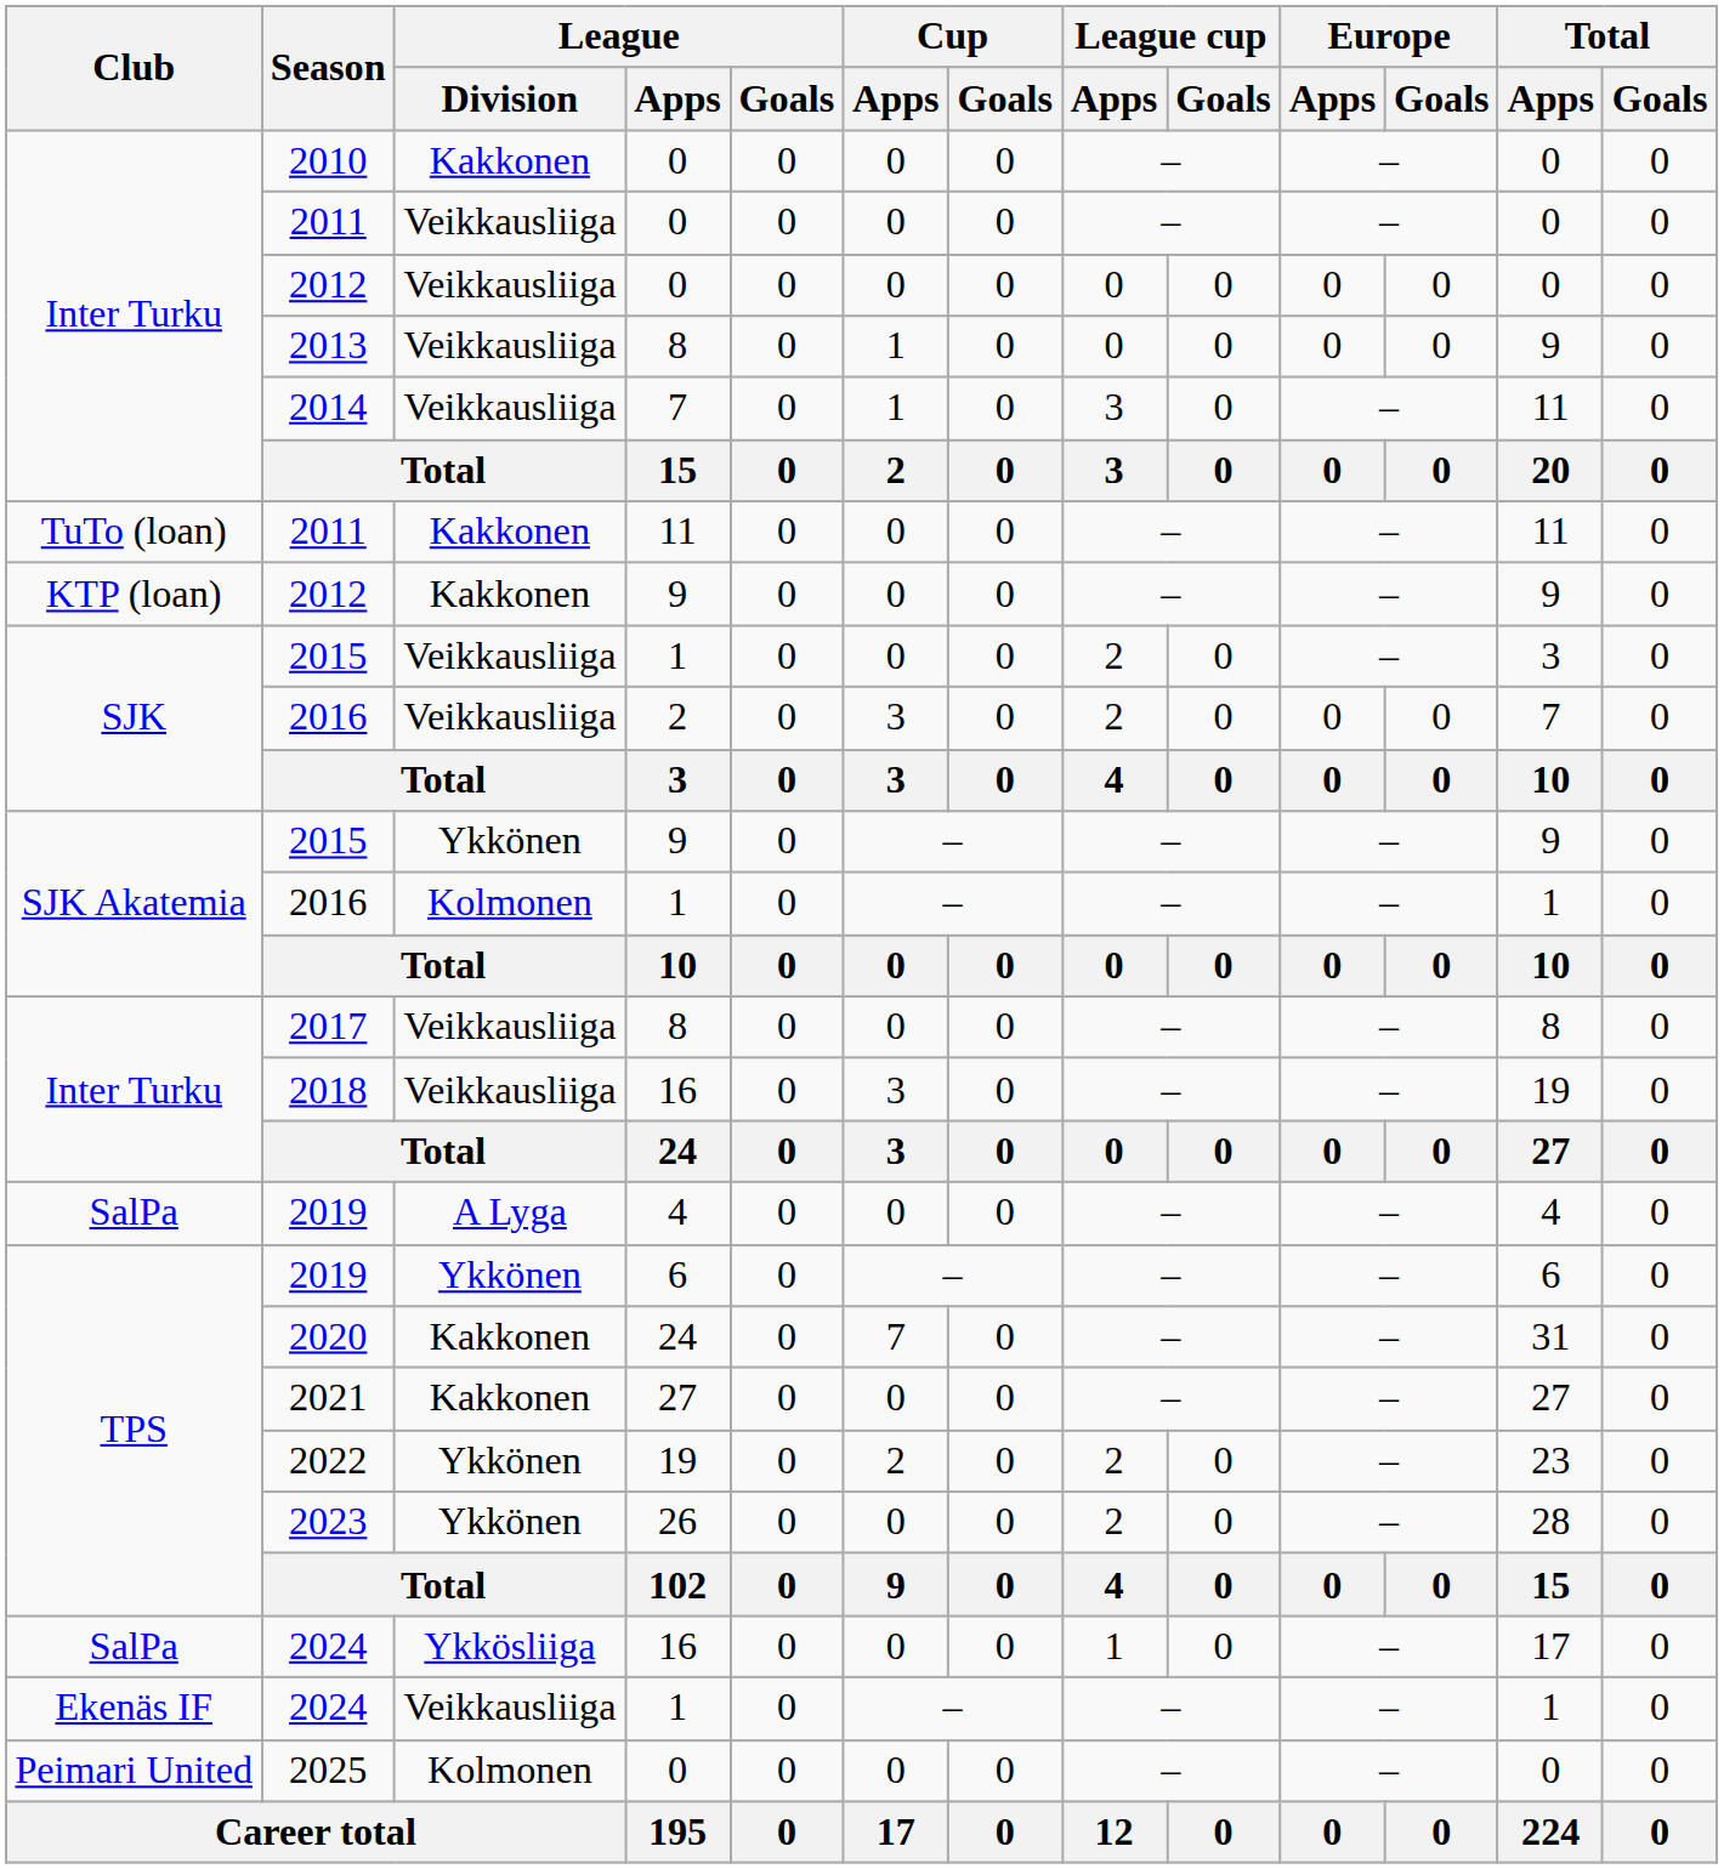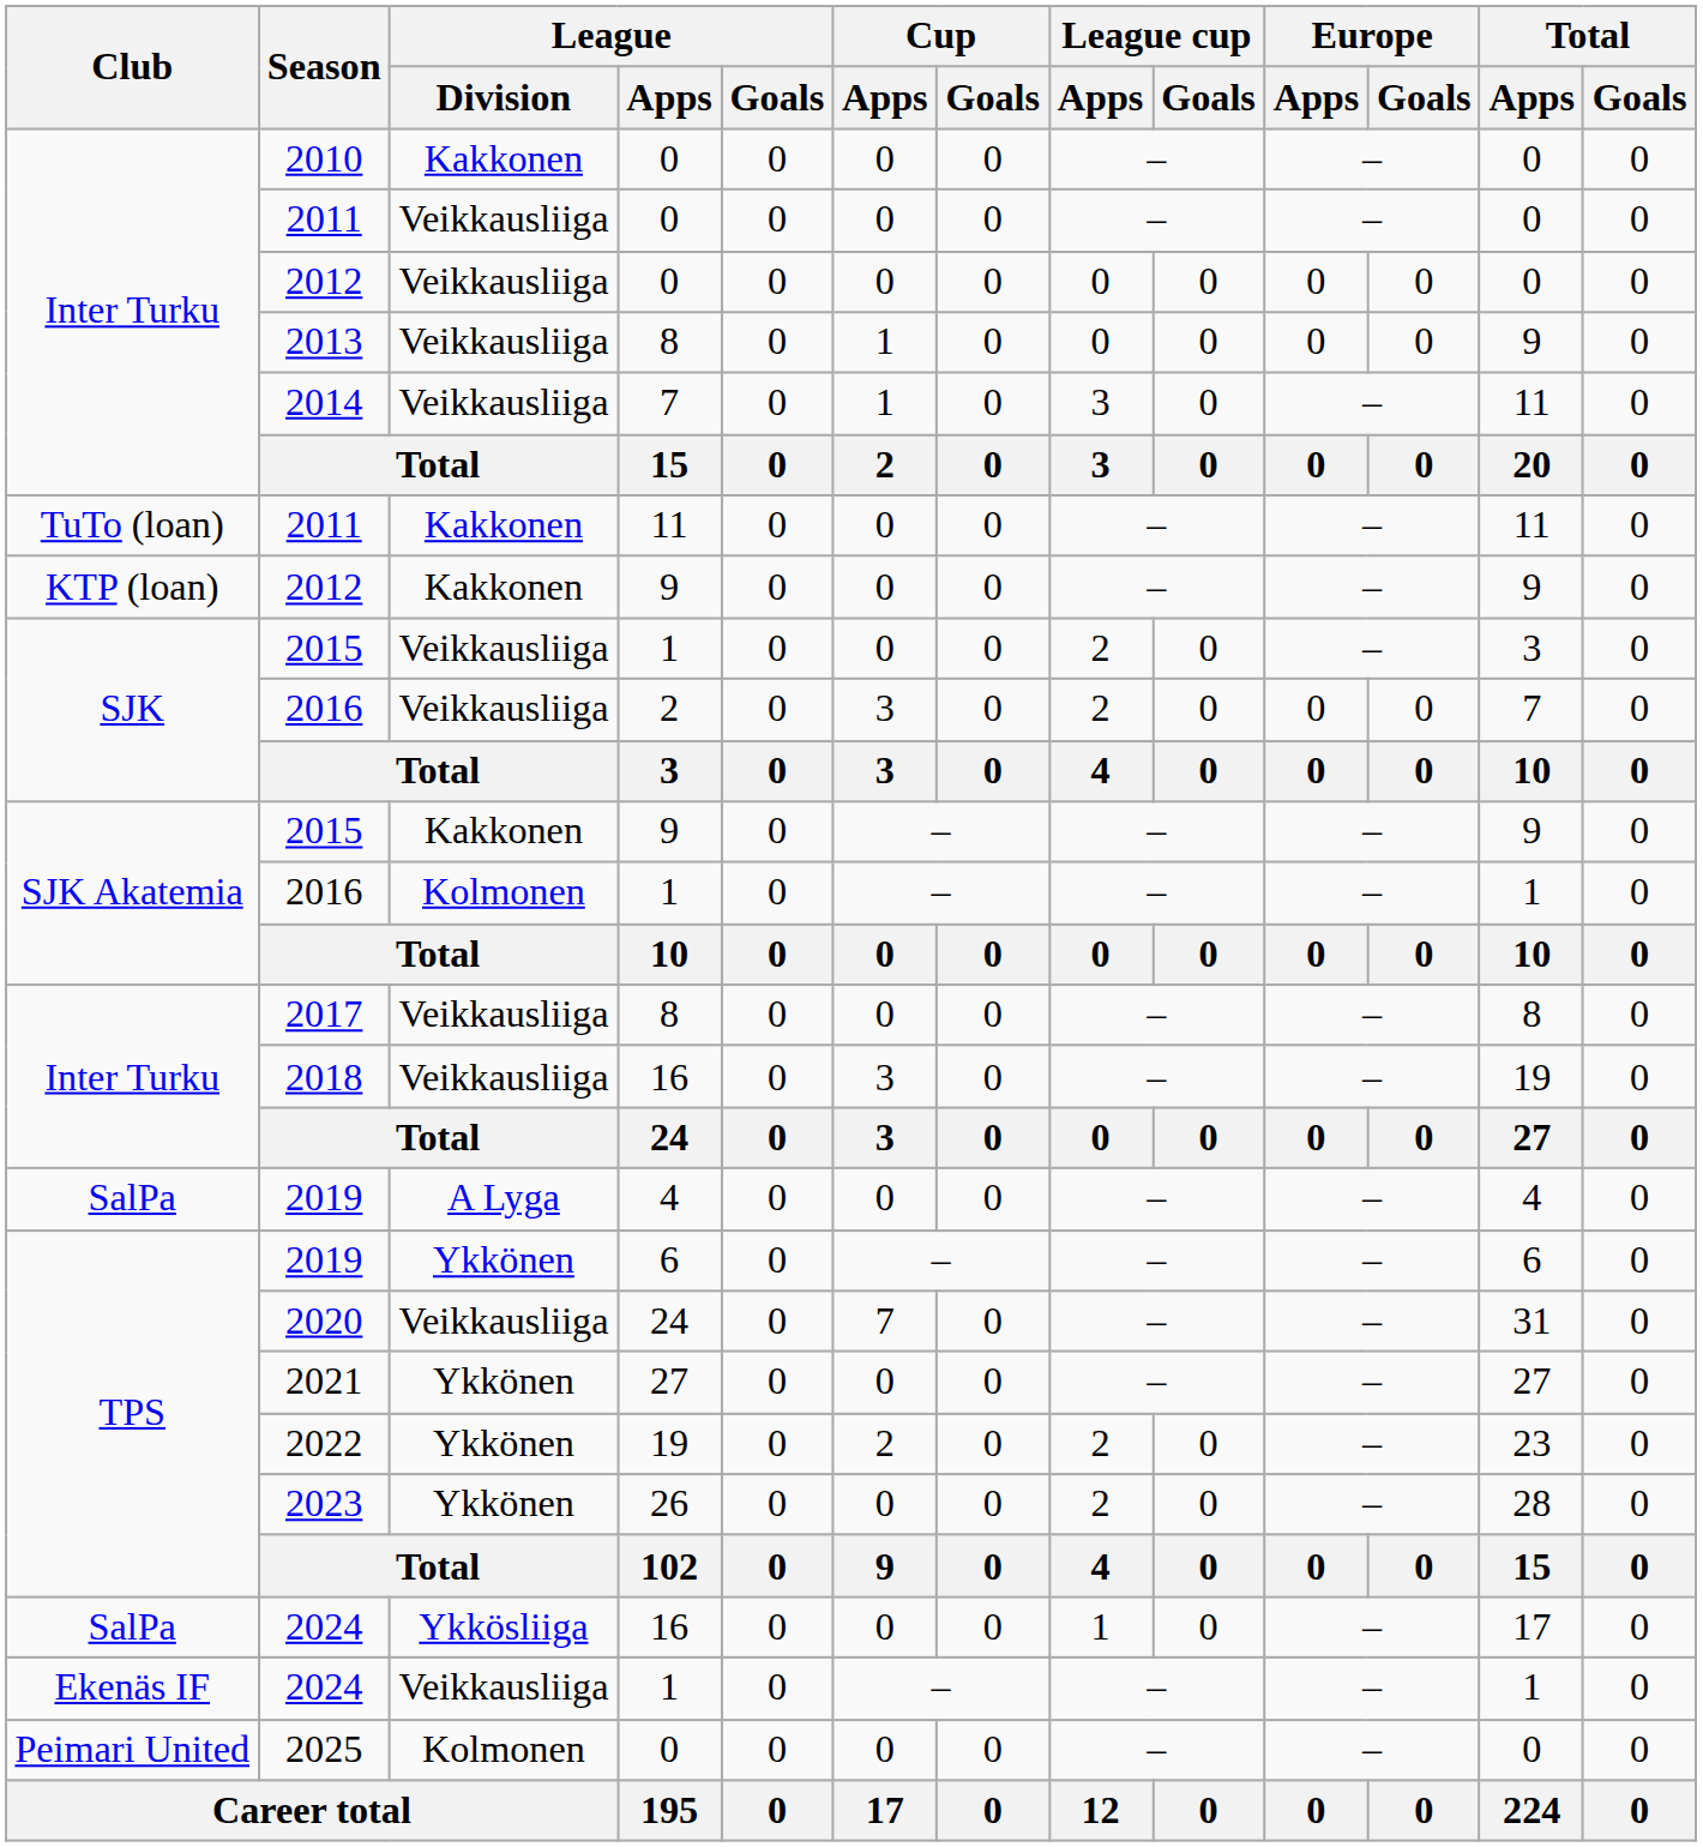 <table class="wikitable" style="text-align:center">
 <tr>
 <th rowspan="2">Club</th>
 <th rowspan="2">Season</th>
 <th colspan="3">League</th>
 <th colspan="2">Cup</th>
 <th colspan="2">League cup</th>
 <th colspan="2">Europe</th>
 <th colspan="2">Total</th>
 </tr>
 <tr>
 <th>Division</th>
 <th>Apps</th>
 <th>Goals</th>
 <th>Apps</th>
 <th>Goals</th>
 <th>Apps</th>
 <th>Goals</th>
 <th>Apps</th>
 <th>Goals</th>
 <th>Apps</th>
 <th>Goals</th>
 </tr>
 <tr>
 <td rowspan=6><a href='#'>Inter Turku</a></td>
 <td><a href='#'>2010</a></td>
 <td><a href='#'>Kakkonen</a></td>
 <td>0</td>
 <td>0</td>
 <td>0</td>
 <td>0</td>
 <td colspan=2>–</td>
 <td colspan=2>–</td>
 <td>0</td>
 <td>0</td>
 </tr>
 <tr>
 <td><a href='#'>2011</a></td>
 <td>Veikkausliiga</td>
 <td>0</td>
 <td>0</td>
 <td>0</td>
 <td>0</td>
 <td colspan=2>–</td>
 <td colspan=2>–</td>
 <td>0</td>
 <td>0</td>
 </tr>
 <tr>
 <td><a href='#'>2012</a></td>
 <td>Veikkausliiga</td>
 <td>0</td>
 <td>0</td>
 <td>0</td>
 <td>0</td>
 <td>0</td>
 <td>0</td>
 <td>0</td>
 <td>0</td>
 <td>0</td>
 <td>0</td>
 </tr>
 <tr>
 <td><a href='#'>2013</a></td>
 <td>Veikkausliiga</td>
 <td>8</td>
 <td>0</td>
 <td>1</td>
 <td>0</td>
 <td>0</td>
 <td>0</td>
 <td>0</td>
 <td>0</td>
 <td>9</td>
 <td>0</td>
 </tr>
 <tr>
 <td><a href='#'>2014</a></td>
 <td>Veikkausliiga</td>
 <td>7</td>
 <td>0</td>
 <td>1</td>
 <td>0</td>
 <td>3</td>
 <td>0</td>
 <td colspan=2>–</td>
 <td>11</td>
 <td>0</td>
 </tr>
 <tr>
 <th colspan="2">Total</th>
 <th>15</th>
 <th>0</th>
 <th>2</th>
 <th>0</th>
 <th>3</th>
 <th>0</th>
 <th>0</th>
 <th>0</th>
 <th>20</th>
 <th>0</th>
 </tr>
 <tr>
 <td><a href='#'>TuTo</a> (loan)</td>
 <td><a href='#'>2011</a></td>
 <td><a href='#'>Kakkonen</a></td>
 <td>11</td>
 <td>0</td>
 <td>0</td>
 <td>0</td>
 <td colspan=2>–</td>
 <td colspan=2>–</td>
 <td>11</td>
 <td>0</td>
 </tr>
 <tr>
 <td><a href='#'>KTP</a> (loan)</td>
 <td><a href='#'>2012</a></td>
 <td>Kakkonen</td>
 <td>9</td>
 <td>0</td>
 <td>0</td>
 <td>0</td>
 <td colspan=2>–</td>
 <td colspan=2>–</td>
 <td>9</td>
 <td>0</td>
 </tr>
 <tr>
 <td rowspan=3><a href='#'>SJK</a></td>
 <td><a href='#'>2015</a></td>
 <td>Veikkausliiga</td>
 <td>1</td>
 <td>0</td>
 <td>0</td>
 <td>0</td>
 <td>2</td>
 <td>0</td>
 <td colspan=2>–</td>
 <td>3</td>
 <td>0</td>
 </tr>
 <tr>
 <td><a href='#'>2016</a></td>
 <td>Veikkausliiga</td>
 <td>2</td>
 <td>0</td>
 <td>3</td>
 <td>0</td>
 <td>2</td>
 <td>0</td>
 <td>0</td>
 <td>0</td>
 <td>7</td>
 <td>0</td>
 </tr>
 <tr>
 <th colspan="2">Total</th>
 <th>3</th>
 <th>0</th>
 <th>3</th>
 <th>0</th>
 <th>4</th>
 <th>0</th>
 <th>0</th>
 <th>0</th>
 <th>10</th>
 <th>0</th>
 </tr>
 <tr>
 <td rowspan=3><a href='#'>SJK Akatemia</a></td>
 <td><a href='#'>2015</a></td>
-<td>Ykkönen</td>
+<td>Kakkonen</td>
 <td>9</td>
 <td>0</td>
 <td colspan=2>–</td>
 <td colspan=2>–</td>
 <td colspan=2>–</td>
 <td>9</td>
 <td>0</td>
 </tr>
 <tr>
 <td>2016</td>
 <td><a href='#'>Kolmonen</a></td>
 <td>1</td>
 <td>0</td>
 <td colspan=2>–</td>
 <td colspan=2>–</td>
 <td colspan=2>–</td>
 <td>1</td>
 <td>0</td>
 </tr>
 <tr>
 <th colspan="2">Total</th>
 <th>10</th>
 <th>0</th>
 <th>0</th>
 <th>0</th>
 <th>0</th>
 <th>0</th>
 <th>0</th>
 <th>0</th>
 <th>10</th>
 <th>0</th>
 </tr>
 <tr>
 <td rowspan=3><a href='#'>Inter Turku</a></td>
 <td><a href='#'>2017</a></td>
 <td>Veikkausliiga</td>
 <td>8</td>
 <td>0</td>
 <td>0</td>
 <td>0</td>
 <td colspan=2>–</td>
 <td colspan=2>–</td>
 <td>8</td>
 <td>0</td>
 </tr>
 <tr>
 <td><a href='#'>2018</a></td>
 <td>Veikkausliiga</td>
 <td>16</td>
 <td>0</td>
 <td>3</td>
 <td>0</td>
 <td colspan=2>–</td>
 <td colspan=2>–</td>
 <td>19</td>
 <td>0</td>
 </tr>
 <tr>
 <th colspan="2">Total</th>
 <th>24</th>
 <th>0</th>
 <th>3</th>
 <th>0</th>
 <th>0</th>
 <th>0</th>
 <th>0</th>
 <th>0</th>
 <th>27</th>
 <th>0</th>
 </tr>
 <tr>
 <td><a href='#'>SalPa</a></td>
 <td><a href='#'>2019</a></td>
 <td><a href='#'>A Lyga</a></td>
 <td>4</td>
 <td>0</td>
 <td>0</td>
 <td>0</td>
 <td colspan=2>–</td>
 <td colspan=2>–</td>
 <td>4</td>
 <td>0</td>
 </tr>
 <tr>
 <td rowspan=6><a href='#'>TPS</a></td>
 <td><a href='#'>2019</a></td>
 <td><a href='#'>Ykkönen</a></td>
 <td>6</td>
 <td>0</td>
 <td colspan=2>–</td>
 <td colspan=2>–</td>
 <td colspan=2>–</td>
 <td>6</td>
 <td>0</td>
 </tr>
 <tr>
 <td><a href='#'>2020</a></td>
-<td>Kakkonen</td>
+<td>Veikkausliiga</td>
 <td>24</td>
 <td>0</td>
 <td>7</td>
 <td>0</td>
 <td colspan=2>–</td>
 <td colspan=2>–</td>
 <td>31</td>
 <td>0</td>
 </tr>
 <tr>
 <td>2021</td>
-<td>Kakkonen</td>
+<td>Ykkönen</td>
 <td>27</td>
 <td>0</td>
 <td>0</td>
 <td>0</td>
 <td colspan=2>–</td>
 <td colspan=2>–</td>
 <td>27</td>
 <td>0</td>
 </tr>
 <tr>
 <td>2022</td>
 <td>Ykkönen</td>
 <td>19</td>
 <td>0</td>
 <td>2</td>
 <td>0</td>
 <td>2</td>
 <td>0</td>
 <td colspan=2>–</td>
 <td>23</td>
 <td>0</td>
 </tr>
 <tr>
 <td><a href='#'>2023</a></td>
 <td>Ykkönen</td>
 <td>26</td>
 <td>0</td>
 <td>0</td>
 <td>0</td>
 <td>2</td>
 <td>0</td>
 <td colspan=2>–</td>
 <td>28</td>
 <td>0</td>
 </tr>
 <tr>
 <th colspan="2">Total</th>
 <th>102</th>
 <th>0</th>
 <th>9</th>
 <th>0</th>
 <th>4</th>
 <th>0</th>
 <th>0</th>
 <th>0</th>
 <th>15</th>
 <th>0</th>
 </tr>
 <tr>
 <td><a href='#'>SalPa</a></td>
 <td><a href='#'>2024</a></td>
 <td><a href='#'>Ykkösliiga</a></td>
 <td>16</td>
 <td>0</td>
 <td>0</td>
 <td>0</td>
 <td>1</td>
 <td>0</td>
 <td colspan=2>–</td>
 <td>17</td>
 <td>0</td>
 </tr>
 <tr>
 <td><a href='#'>Ekenäs IF</a></td>
 <td><a href='#'>2024</a></td>
 <td>Veikkausliiga</td>
 <td>1</td>
 <td>0</td>
 <td colspan=2>–</td>
 <td colspan=2>–</td>
 <td colspan=2>–</td>
 <td>1</td>
 <td>0</td>
 </tr>
 <tr>
 <td><a href='#'>Peimari United</a></td>
 <td>2025</td>
 <td>Kolmonen</td>
 <td>0</td>
 <td>0</td>
 <td>0</td>
 <td>0</td>
 <td colspan=2>–</td>
 <td colspan=2>–</td>
 <td>0</td>
 <td>0</td>
 </tr>
 <tr>
 <th colspan="3">Career total</th>
 <th>195</th>
 <th>0</th>
 <th>17</th>
 <th>0</th>
 <th>12</th>
 <th>0</th>
 <th>0</th>
 <th>0</th>
 <th>224</th>
 <th>0</th>
 </tr>
 </table>
